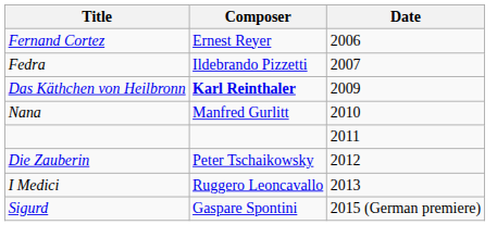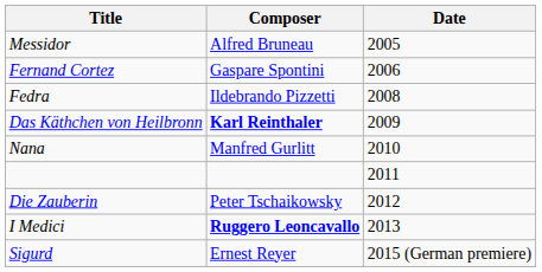 <table class="wikitable">
 <tr>
 <th>Title</th>
 <th>Composer</th>
 <th>Date</th>
 </tr>
 <tr>
+<td><em>Messidor</em></td>
+<td><a href='#'>Alfred Bruneau</a></td>
+<td>2005</td>
+</tr>
+<tr>
 <td><em><a href='#'>Fernand Cortez</a></em></td>
-<td><a href='#'>Ernest Reyer</a></td>
+<td><a href='#'>Gaspare Spontini</a></td>
 <td>2006</td>
 </tr>
 <tr>
 <td><em>Fedra</em></td>
 <td><a href='#'>Ildebrando Pizzetti</a></td>
-<td>2007</td>
+<td>2008</td>
 </tr>
 <tr>
 <td><em><a href='#'>Das Käthchen von Heilbronn</a></em></td>
 <td><strong><a href='#'>Karl Reinthaler</a></strong></td>
 <td>2009</td>
 </tr>
 <tr>
 <td><em>Nana</em></td>
 <td><a href='#'>Manfred Gurlitt</a></td>
 <td>2010</td>
 </tr>
 <tr>
 <td><em></em></td>
 <td></td>
 <td>2011</td>
 </tr>
 <tr>
 <td><em><a href='#'>Die Zauberin</a></em></td>
 <td><a href='#'>Peter Tschaikowsky</a></td>
 <td>2012</td>
 </tr>
 <tr>
 <td><em>I Medici</em></td>
-<td><a href='#'>Ruggero Leoncavallo</a></td>
+<td><strong><a href='#'>Ruggero Leoncavallo</a></strong></td>
 <td>2013</td>
 </tr>
 <tr>
 <td><em><a href='#'>Sigurd</a></em></td>
-<td><a href='#'>Gaspare Spontini</a></td>
+<td><a href='#'>Ernest Reyer</a></td>
 <td>2015 (German premiere)</td>
 </tr>
 </table>
